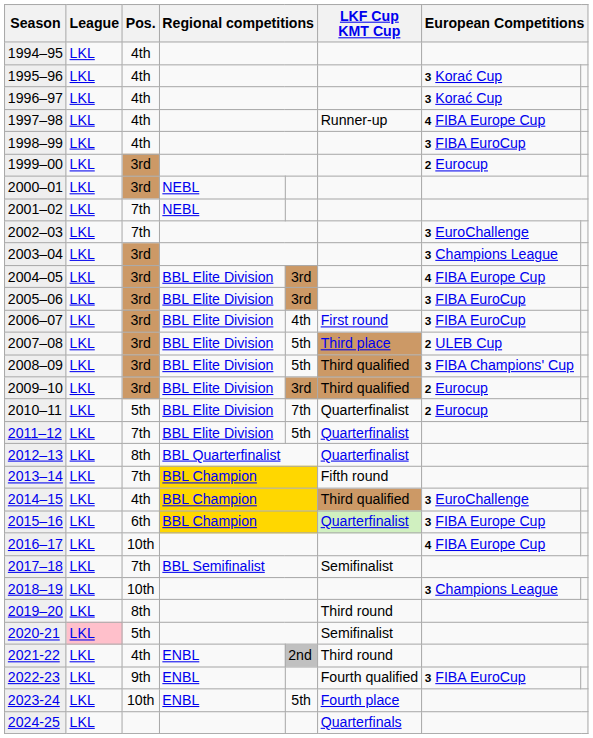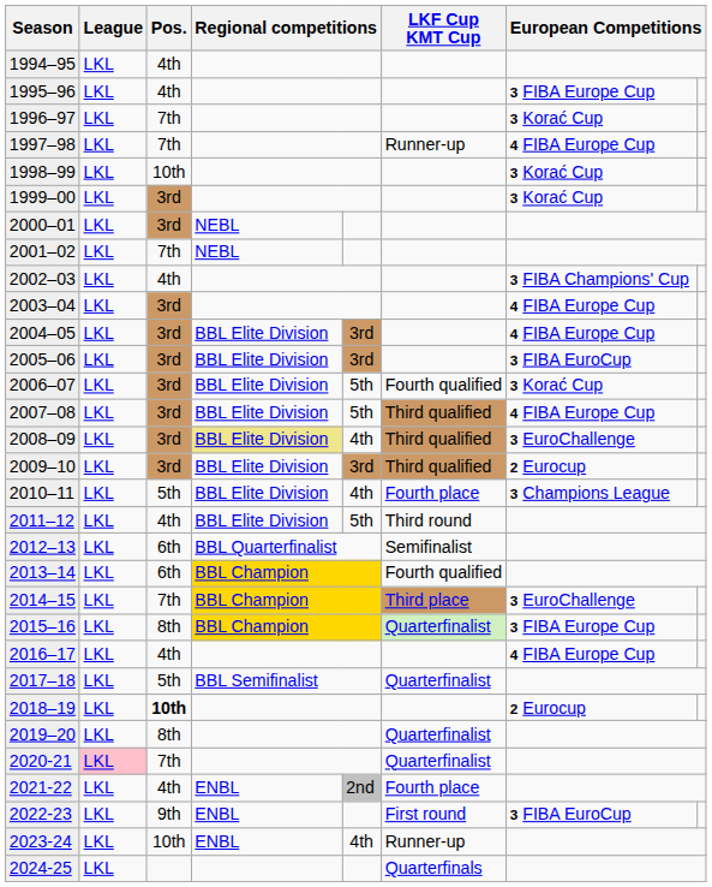 <table class="wikitable" style="font-size:85%">
 <tr>
 <th>Season</th>
 <th>League</th>
 <th>Pos.</th>
 <th colspan=2>Regional competitions</th>
 <th><a href='#'>LKF Cup</a><br><a href='#'>KMT Cup</a></th>
 <th colspan=2>European Competitions</th>
 </tr>
 <tr>
 <td style="background:#efefef;">1994–95</td>
 <td><a href='#'>LKL</a></td>
 <td align="center">4th</td>
 <td colspan=2></td>
 <td></td>
 <td colspan=2></td>
 </tr>
 <tr>
 <td style="background:#efefef;">1995–96</td>
 <td><a href='#'>LKL</a></td>
 <td align="center">4th</td>
 <td colspan=2></td>
 <td></td>
-<td><small><strong>3</strong></small> <a href='#'>Korać Cup</a></td>
+<td><small><strong>3</strong></small> <a href='#'>FIBA Europe Cup</a></td>
 <td align=center></td>
 </tr>
 <tr>
 <td style="background:#efefef;">1996–97</td>
 <td><a href='#'>LKL</a></td>
-<td align="center">4th</td>
+<td align="center">7th</td>
 <td colspan=2></td>
 <td></td>
 <td><small><strong>3</strong></small> <a href='#'>Korać Cup</a></td>
 <td align=center></td>
 </tr>
 <tr>
 <td style="background:#efefef;">1997–98</td>
 <td><a href='#'>LKL</a></td>
-<td align="center">4th</td>
+<td align="center">7th</td>
 <td colspan=2></td>
 <td>Runner-up</td>
 <td><small><strong>4</strong></small> <a href='#'>FIBA Europe Cup</a></td>
 <td align=center></td>
 </tr>
 <tr>
 <td style="background:#efefef;">1998–99</td>
 <td><a href='#'>LKL</a></td>
-<td align="center">4th</td>
+<td align="center">10th</td>
 <td colspan=2></td>
 <td></td>
-<td><small><strong>3</strong></small> <a href='#'>FIBA EuroCup</a></td>
+<td><small><strong>3</strong></small> <a href='#'>Korać Cup</a></td>
 <td align=center></td>
 </tr>
 <tr>
 <td style="background:#efefef;">1999–00</td>
 <td><a href='#'>LKL</a></td>
 <td align="center" bgcolor=#CC9966>3rd</td>
 <td colspan=2></td>
 <td></td>
-<td><small><strong>2</strong></small> <a href='#'>Eurocup</a></td>
+<td><small><strong>3</strong></small> <a href='#'>Korać Cup</a></td>
 <td align=center></td>
 </tr>
 <tr>
 <td style="background:#efefef;">2000–01</td>
 <td><a href='#'>LKL</a></td>
 <td align="center" bgcolor=#CC9966>3rd</td>
 <td><a href='#'>NEBL</a></td>
 <td align="center"></td>
 <td></td>
 <td colspan=2></td>
 </tr>
 <tr>
 <td style="background:#efefef;">2001–02</td>
 <td><a href='#'>LKL</a></td>
 <td align="center">7th</td>
 <td><a href='#'>NEBL</a></td>
 <td align="center"></td>
 <td></td>
 <td colspan=2></td>
 </tr>
 <tr>
 <td style="background:#efefef;">2002–03</td>
 <td><a href='#'>LKL</a></td>
-<td align="center">7th</td>
+<td align="center">4th</td>
 <td colspan=2></td>
 <td></td>
-<td><small><strong>3</strong></small> <a href='#'>EuroChallenge</a></td>
+<td><small><strong>3</strong></small> <a href='#'>FIBA Champions' Cup</a></td>
 <td align=center></td>
 </tr>
 <tr>
 <td style="background:#efefef;">2003–04</td>
 <td><a href='#'>LKL</a></td>
 <td align="center" bgcolor=#CC9966>3rd</td>
 <td colspan=2></td>
 <td></td>
-<td><small><strong>3</strong></small> <a href='#'>Champions League</a></td>
+<td><small><strong>4</strong></small> <a href='#'>FIBA Europe Cup</a></td>
 <td align=center></td>
 </tr>
 <tr>
 <td style="background:#efefef;">2004–05</td>
 <td><a href='#'>LKL</a></td>
 <td align="center" bgcolor=#CC9966>3rd</td>
 <td><a href='#'>BBL Elite Division</a></td>
 <td align="center" bgcolor=#cc9966>3rd</td>
 <td></td>
 <td><small><strong>4</strong></small> <a href='#'>FIBA Europe Cup</a></td>
 <td align=center></td>
 </tr>
 <tr>
 <td style="background:#efefef;">2005–06</td>
 <td><a href='#'>LKL</a></td>
 <td align="center" bgcolor=#CC9966>3rd</td>
 <td><a href='#'>BBL Elite Division</a></td>
 <td align="center" bgcolor=#cc9966>3rd</td>
 <td></td>
 <td><small><strong>3</strong></small> <a href='#'>FIBA EuroCup</a></td>
 <td align=center></td>
 </tr>
 <tr>
 <td style="background:#efefef;">2006–07</td>
 <td><a href='#'>LKL</a></td>
 <td align="center" bgcolor=#CC9966>3rd</td>
 <td><a href='#'>BBL Elite Division</a></td>
-<td align="center">4th</td>
-<td><a href='#'>First round</a></td>
-<td><small><strong>3</strong></small> <a href='#'>FIBA EuroCup</a></td>
+<td align="center">5th</td>
+<td>Fourth qualified</td>
+<td><small><strong>3</strong></small> <a href='#'>Korać Cup</a></td>
 <td align=center></td>
 </tr>
 <tr>
 <td style="background:#efefef;">2007–08</td>
 <td><a href='#'>LKL</a></td>
 <td align="center" bgcolor=#CC9966>3rd</td>
 <td><a href='#'>BBL Elite Division</a></td>
 <td align="center">5th</td>
-<td style="background:#cc9966;"><a href='#'>Third place</a></td>
-<td><small><strong>2</strong></small> <a href='#'>ULEB Cup</a></td>
+<td style="background:#cc9966;">Third qualified</td>
+<td><small><strong>4</strong></small> <a href='#'>FIBA Europe Cup</a></td>
 <td align=center></td>
 </tr>
 <tr>
 <td style="background:#efefef;">2008–09</td>
 <td><a href='#'>LKL</a></td>
 <td align="center" bgcolor=#CC9966>3rd</td>
-<td><a href='#'>BBL Elite Division</a></td>
-<td align="center">5th</td>
+<td style="background: khaki;"><a href='#'>BBL Elite Division</a></td>
+<td align="center">4th</td>
 <td style="background:#cc9966;">Third qualified</td>
-<td><small><strong>3</strong></small> <a href='#'>FIBA Champions' Cup</a></td>
+<td><small><strong>3</strong></small> <a href='#'>EuroChallenge</a></td>
 <td align=center></td>
 </tr>
 <tr>
 <td style="background:#efefef;">2009–10</td>
 <td><a href='#'>LKL</a></td>
 <td align="center" bgcolor=#CC9966>3rd</td>
 <td><a href='#'>BBL Elite Division</a></td>
 <td align="center" bgcolor=#cc9966>3rd</td>
 <td style="background:#cc9966;">Third qualified</td>
 <td><small><strong>2</strong></small> <a href='#'>Eurocup</a></td>
 <td align=center></td>
 </tr>
 <tr>
 <td style="background:#efefef;">2010–11</td>
 <td><a href='#'>LKL</a></td>
 <td align="center">5th</td>
 <td><a href='#'>BBL Elite Division</a></td>
-<td align="center">7th</td>
-<td>Quarterfinalist</td>
-<td><small><strong>2</strong></small> <a href='#'>Eurocup</a></td>
+<td align=center>4th</td>
+<td><a href='#'>Fourth place</a></td>
+<td><small><strong>3</strong></small> <a href='#'>Champions League</a></td>
 <td align=center></td>
 </tr>
 <tr>
 <td style="background:#efefef;"><a href='#'>2011–12</a></td>
 <td><a href='#'>LKL</a></td>
-<td align="center">7th</td>
+<td align="center">4th</td>
 <td><a href='#'>BBL Elite Division</a></td>
 <td align="center">5th</td>
-<td><a href='#'>Quarterfinalist</a></td>
+<td>Third round</td>
 <td colspan=2></td>
 </tr>
 <tr>
 <td style="background:#efefef;"><a href='#'>2012–13</a></td>
 <td><a href='#'>LKL</a></td>
-<td align="center">8th</td>
+<td align="center">6th</td>
 <td colspan=2><a href='#'>BBL Quarterfinalist</a></td>
-<td><a href='#'>Quarterfinalist</a></td>
+<td>Semifinalist</td>
 <td colspan=2></td>
 </tr>
 <tr>
 <td style="background:#efefef;"><a href='#'>2013–14</a></td>
 <td><a href='#'>LKL</a></td>
-<td align="center">7th</td>
+<td align="center">6th</td>
 <td colspan=2 style="background:gold"><a href='#'>BBL Champion</a></td>
-<td>Fifth round</td>
+<td>Fourth qualified</td>
 <td colspan=2></td>
 </tr>
 <tr>
 <td style="background:#efefef;"><a href='#'>2014–15</a></td>
 <td><a href='#'>LKL</a></td>
-<td align="center">4th</td>
+<td align="center">7th</td>
 <td colspan=2 style="background:gold"><a href='#'>BBL Champion</a></td>
-<td style="background:#cc9966;">Third qualified</td>
+<td style="background:#cc9966;"><a href='#'>Third place</a></td>
 <td><small><strong>3</strong></small> <a href='#'>EuroChallenge</a></td>
 <td align=center></td>
 </tr>
 <tr>
 <td style="background:#efefef;"><a href='#'>2015–16</a></td>
 <td><a href='#'>LKL</a></td>
-<td align="center">6th</td>
+<td align="center">8th</td>
 <td colspan=2 style="background:gold"><a href='#'>BBL Champion</a></td>
 <td style="background:#D0F0C0;"><a href='#'>Quarterfinalist</a></td>
 <td><small><strong>3</strong></small> <a href='#'>FIBA Europe Cup</a></td>
 <td align=center></td>
 </tr>
 <tr>
 <td style="background:#efefef;"><a href='#'>2016–17</a></td>
 <td><a href='#'>LKL</a></td>
-<td align="center">10th</td>
+<td align="center">4th</td>
 <td colspan=2></td>
 <td></td>
 <td><small><strong>4</strong></small> <a href='#'>FIBA Europe Cup</a></td>
 <td align=center></td>
 </tr>
 <tr>
 <td style="background:#efefef;"><a href='#'>2017–18</a></td>
 <td><a href='#'>LKL</a></td>
-<td align="center">7th</td>
+<td align="center">5th</td>
 <td colspan=2><a href='#'>BBL Semifinalist</a></td>
-<td>Semifinalist</td>
+<td><a href='#'>Quarterfinalist</a></td>
 <td colspan=2></td>
 </tr>
 <tr>
 <td style="background:#efefef;"><a href='#'>2018–19</a></td>
 <td><a href='#'>LKL</a></td>
-<td align="center">10th</td>
+<td align="center"><strong>10th</strong></td>
 <td colspan=2></td>
 <td></td>
-<td><small><strong>3</strong></small> <a href='#'>Champions League</a></td>
+<td><small><strong>2</strong></small> <a href='#'>Eurocup</a></td>
 <td align=center></td>
 </tr>
 <tr>
 <td style="background:#efefef;"><a href='#'>2019–20</a></td>
 <td><a href='#'>LKL</a></td>
 <td align="center">8th</td>
 <td colspan=2></td>
-<td>Third round</td>
+<td><a href='#'>Quarterfinalist</a></td>
 <td colspan=2></td>
 </tr>
 <tr>
 <td style="background:#efefef;"><a href='#'>2020-21</a></td>
 <td style="background: pink;"><a href='#'>LKL</a></td>
-<td align="center">5th</td>
+<td align="center">7th</td>
 <td colspan=2></td>
-<td>Semifinalist</td>
+<td><a href='#'>Quarterfinalist</a></td>
 <td colspan=2></td>
 </tr>
 <tr>
 <td style="background:#efefef;"><a href='#'>2021-22</a></td>
 <td><a href='#'>LKL</a></td>
 <td align="center">4th</td>
 <td><a href='#'>ENBL</a></td>
 <td bgcolor=silver>2nd</td>
-<td>Third round</td>
+<td><a href='#'>Fourth place</a></td>
 <td colspan=2></td>
 </tr>
 <tr>
 <td style="background:#efefef;"><a href='#'>2022-23</a></td>
 <td><a href='#'>LKL</a></td>
 <td align="center">9th</td>
 <td><a href='#'>ENBL</a></td>
 <td align=center></td>
-<td>Fourth qualified</td>
+<td><a href='#'>First round</a></td>
 <td><small><strong>3</strong></small> <a href='#'>FIBA EuroCup</a></td>
 <td align=center></td>
 </tr>
 <tr>
 <td style="background:#efefef;"><a href='#'>2023-24</a></td>
 <td><a href='#'>LKL</a></td>
 <td align="center">10th</td>
 <td><a href='#'>ENBL</a></td>
-<td align="center">5th</td>
-<td><a href='#'>Fourth place</a></td>
+<td align=center>4th</td>
+<td>Runner-up</td>
 <td colspan=2></td>
 </tr>
 <tr>
 <td style="background:#efefef;"><a href='#'>2024-25</a></td>
 <td><a href='#'>LKL</a></td>
 <td align="center"></td>
 <td></td>
 <td align=center></td>
 <td><a href='#'>Quarterfinals</a></td>
 <td colspan=2></td>
 </tr>
 </table>
